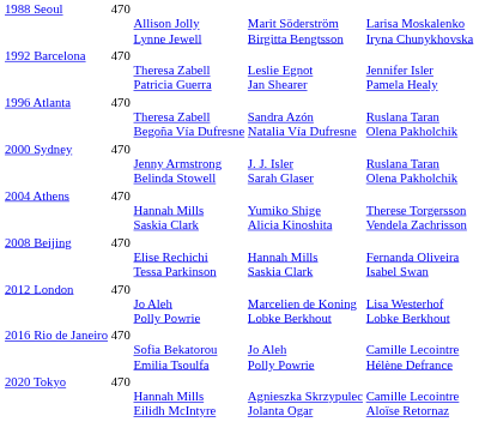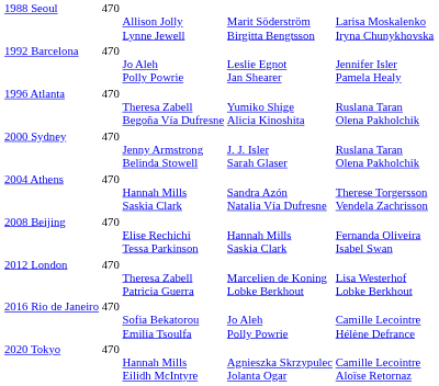 <table>
 <tr valign="top">
 <td><a href='#'>1988 Seoul</a><br></td>
 <td>470</td>
 <td><br><a href='#'>Allison Jolly</a><br><a href='#'>Lynne Jewell</a></td>
 <td><br><a href='#'>Marit Söderström</a><br><a href='#'>Birgitta Bengtsson</a></td>
 <td><br><a href='#'>Larisa Moskalenko</a><br><a href='#'>Iryna Chunykhovska</a></td>
 </tr>
 <tr valign="top">
 <td><a href='#'>1992 Barcelona</a><br></td>
 <td>470</td>
-<td><br><a href='#'>Theresa Zabell</a><br><a href='#'>Patricia Guerra</a></td>
+<td><br><a href='#'>Jo Aleh</a><br><a href='#'>Polly Powrie</a></td>
 <td><br><a href='#'>Leslie Egnot</a><br><a href='#'>Jan Shearer</a></td>
 <td><br><a href='#'>Jennifer Isler</a><br><a href='#'>Pamela Healy</a></td>
 </tr>
 <tr valign="top">
 <td><a href='#'>1996 Atlanta</a><br></td>
 <td>470</td>
 <td><br><a href='#'>Theresa Zabell</a><br><a href='#'>Begoña Vía Dufresne</a></td>
-<td><br><a href='#'>Sandra Azón</a><br><a href='#'>Natalia Vía Dufresne</a></td>
+<td><br><a href='#'>Yumiko Shige</a><br><a href='#'>Alicia Kinoshita</a></td>
 <td><br><a href='#'>Ruslana Taran</a><br><a href='#'>Olena Pakholchik</a></td>
 </tr>
 <tr valign="top">
 <td><a href='#'>2000 Sydney</a><br></td>
 <td>470</td>
 <td><br><a href='#'>Jenny Armstrong</a><br><a href='#'>Belinda Stowell</a></td>
 <td><br><a href='#'>J. J. Isler</a><br><a href='#'>Sarah Glaser</a></td>
 <td><br><a href='#'>Ruslana Taran</a><br><a href='#'>Olena Pakholchik</a></td>
 </tr>
 <tr valign="top">
 <td><a href='#'>2004 Athens</a><br></td>
 <td>470</td>
 <td><br><a href='#'>Hannah Mills</a><br><a href='#'>Saskia Clark</a></td>
-<td><br><a href='#'>Yumiko Shige</a><br><a href='#'>Alicia Kinoshita</a></td>
+<td><br><a href='#'>Sandra Azón</a><br><a href='#'>Natalia Vía Dufresne</a></td>
 <td><br><a href='#'>Therese Torgersson</a><br><a href='#'>Vendela Zachrisson</a></td>
 </tr>
 <tr valign="top">
 <td><a href='#'>2008 Beijing</a><br></td>
 <td>470</td>
 <td><br><a href='#'>Elise Rechichi</a><br><a href='#'>Tessa Parkinson</a></td>
 <td><br><a href='#'>Hannah Mills</a><br><a href='#'>Saskia Clark</a></td>
 <td><br><a href='#'>Fernanda Oliveira</a><br><a href='#'>Isabel Swan</a></td>
 </tr>
 <tr valign="top">
 <td><a href='#'>2012 London</a><br></td>
 <td>470</td>
-<td><br><a href='#'>Jo Aleh</a><br><a href='#'>Polly Powrie</a></td>
+<td><br><a href='#'>Theresa Zabell</a><br><a href='#'>Patricia Guerra</a></td>
 <td><br><a href='#'>Marcelien de Koning</a><br><a href='#'>Lobke Berkhout</a></td>
 <td><br><a href='#'>Lisa Westerhof</a><br><a href='#'>Lobke Berkhout</a></td>
 </tr>
 <tr valign="top">
 <td><a href='#'>2016 Rio de Janeiro</a><br></td>
 <td>470</td>
 <td><br><a href='#'>Sofia Bekatorou</a><br><a href='#'>Emilia Tsoulfa</a></td>
 <td><br><a href='#'>Jo Aleh</a><br><a href='#'>Polly Powrie</a></td>
 <td><br><a href='#'>Camille Lecointre</a><br><a href='#'>Hélène Defrance</a></td>
 </tr>
 <tr valign="top">
 <td><a href='#'>2020 Tokyo</a> <br></td>
 <td>470</td>
 <td><br><a href='#'>Hannah Mills</a> <br> <a href='#'>Eilidh McIntyre</a></td>
 <td><br><a href='#'>Agnieszka Skrzypulec</a> <br> <a href='#'>Jolanta Ogar</a></td>
 <td><br><a href='#'>Camille Lecointre</a> <br> <a href='#'>Aloïse Retornaz</a></td>
 </tr>
 <tr>
 </tr>
 </table>
